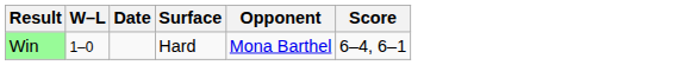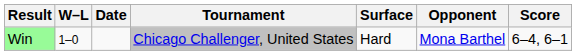 <table class="sortable wikitable">
 <tr>
 <th>Result</th>
 <th class="unsortable">W–L</th>
 <th>Date</th>
+<th>Tournament</th>
 <th>Surface</th>
 <th>Opponent</th>
 <th class="unsortable">Score</th>
 </tr>
 <tr>
 <td bgcolor="98FB98">Win</td>
 <td><small>1–0</small></td>
 <td><a href='#'></a></td>
+<td bgcolor="silver"><a href='#'>Chicago Challenger</a>, United States</td>
 <td>Hard</td>
 <td> <a href='#'>Mona Barthel</a></td>
 <td>6–4, 6–1</td>
 </tr>
 </table>
